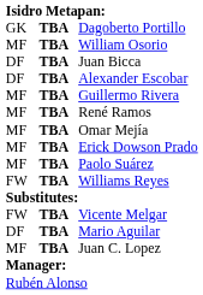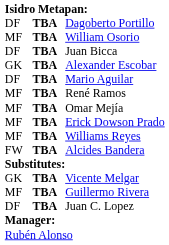 <table style="font-size: 90%" cellspacing="0" cellpadding="0" align=right>
 <tr>
 <td colspan="4"><strong>Isidro Metapan:</strong></td>
 </tr>
 <tr>
 <th width="25"></th>
 <th width="25"></th>
 </tr>
 <tr>
-<td>GK</td>
+<td>DF</td>
 <td><strong>TBA</strong></td>
 <td> <a href='#'>Dagoberto Portillo</a></td>
 </tr>
 <tr>
 <td>MF</td>
 <td><strong>TBA</strong></td>
 <td> <a href='#'>William Osorio</a></td>
 </tr>
 <tr>
 <td>DF</td>
 <td><strong>TBA</strong></td>
 <td> Juan Bicca </td>
 </tr>
 <tr>
-<td>DF</td>
+<td>GK</td>
 <td><strong>TBA</strong></td>
 <td> <a href='#'>Alexander Escobar</a> </td>
 </tr>
 <tr>
-<td>MF</td>
+<td>DF</td>
 <td><strong>TBA</strong></td>
-<td> <a href='#'>Guillermo Rivera</a></td>
+<td>  <a href='#'>Mario Aguilar</a></td>
 <td></td>
 </tr>
 <tr>
 <td>MF</td>
 <td><strong>TBA</strong></td>
 <td>  René Ramos</td>
 </tr>
 <tr>
 <td>MF</td>
 <td><strong>TBA</strong></td>
 <td> Omar Mejía</td>
 </tr>
 <tr>
 <td>MF</td>
 <td><strong>TBA</strong></td>
 <td> <a href='#'>Erick Dowson Prado</a></td>
 </tr>
 <tr>
 <td>MF</td>
 <td><strong>TBA</strong></td>
-<td> <a href='#'>Paolo Suárez</a></td>
-<td></td>
+<td> <a href='#'>Williams Reyes</a></td>
 </tr>
 <tr>
 <td>FW</td>
 <td><strong>TBA</strong></td>
-<td> <a href='#'>Williams Reyes</a></td>
+<td> <a href='#'>Alcides Bandera</a></td>
+<td></td>
 </tr>
 <tr>
 <td colspan=2><strong>Substitutes:</strong></td>
 </tr>
 <tr>
-<td>FW</td>
+<td>GK</td>
 <td><strong>TBA</strong></td>
 <td> <a href='#'>Vicente Melgar</a></td>
 <td></td>
 </tr>
 <tr>
-<td>DF</td>
+<td>MF</td>
 <td><strong>TBA</strong></td>
-<td>  <a href='#'>Mario Aguilar</a></td>
+<td> <a href='#'>Guillermo Rivera</a></td>
 <td></td>
 </tr>
 <tr>
-<td>MF</td>
+<td>DF</td>
 <td><strong>TBA</strong></td>
 <td> Juan C. Lopez</td>
 <td></td>
 </tr>
 <tr>
 <td colspan=3><strong>Manager:</strong></td>
 </tr>
 <tr>
 <td colspan=4> <a href='#'>Rubén Alonso</a></td>
 </tr>
 </table>
